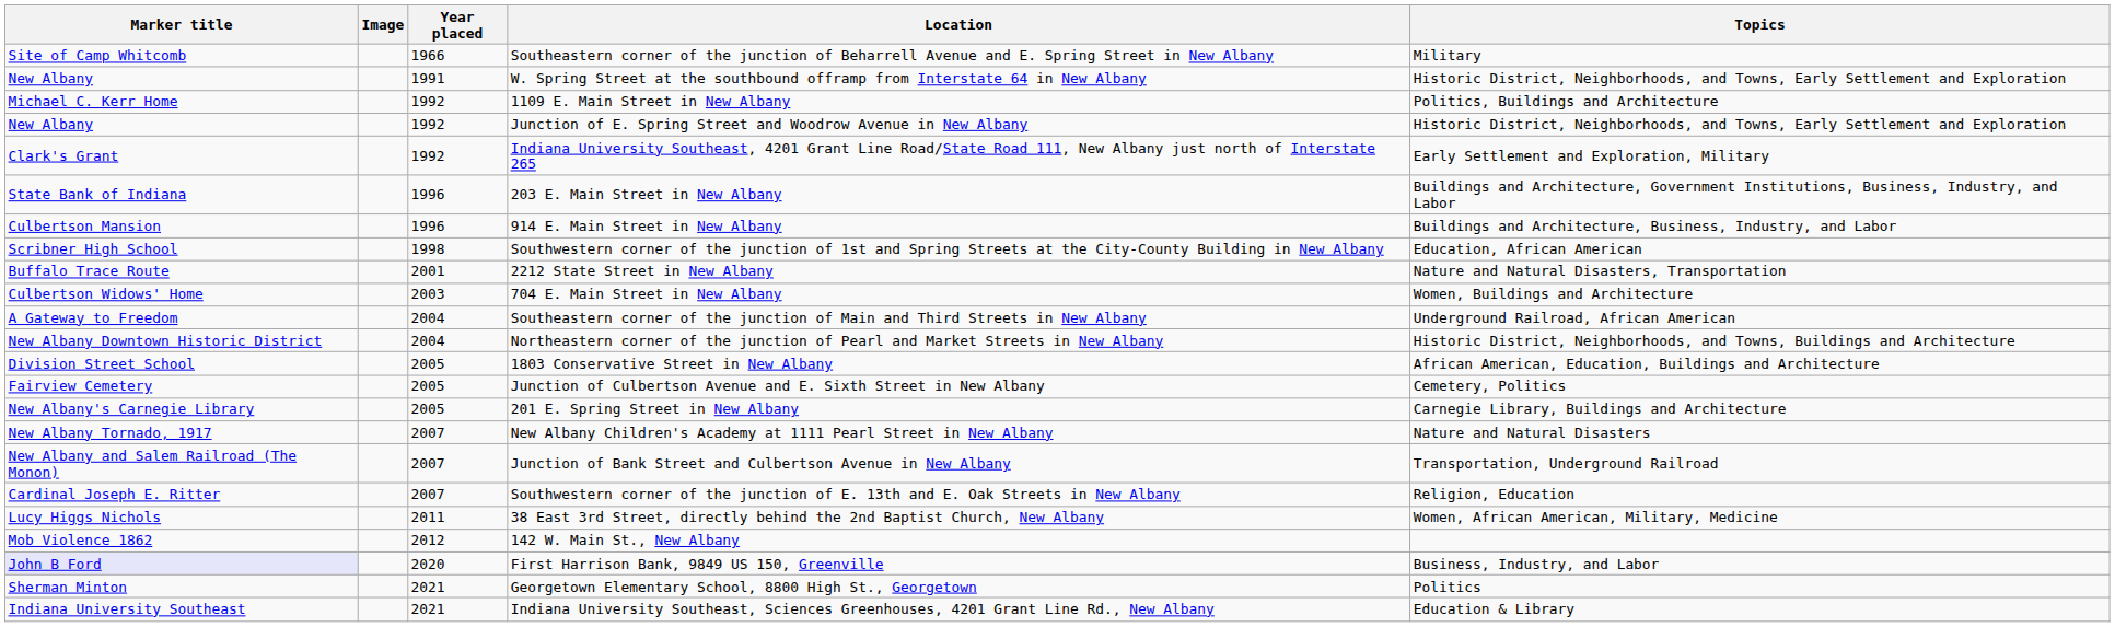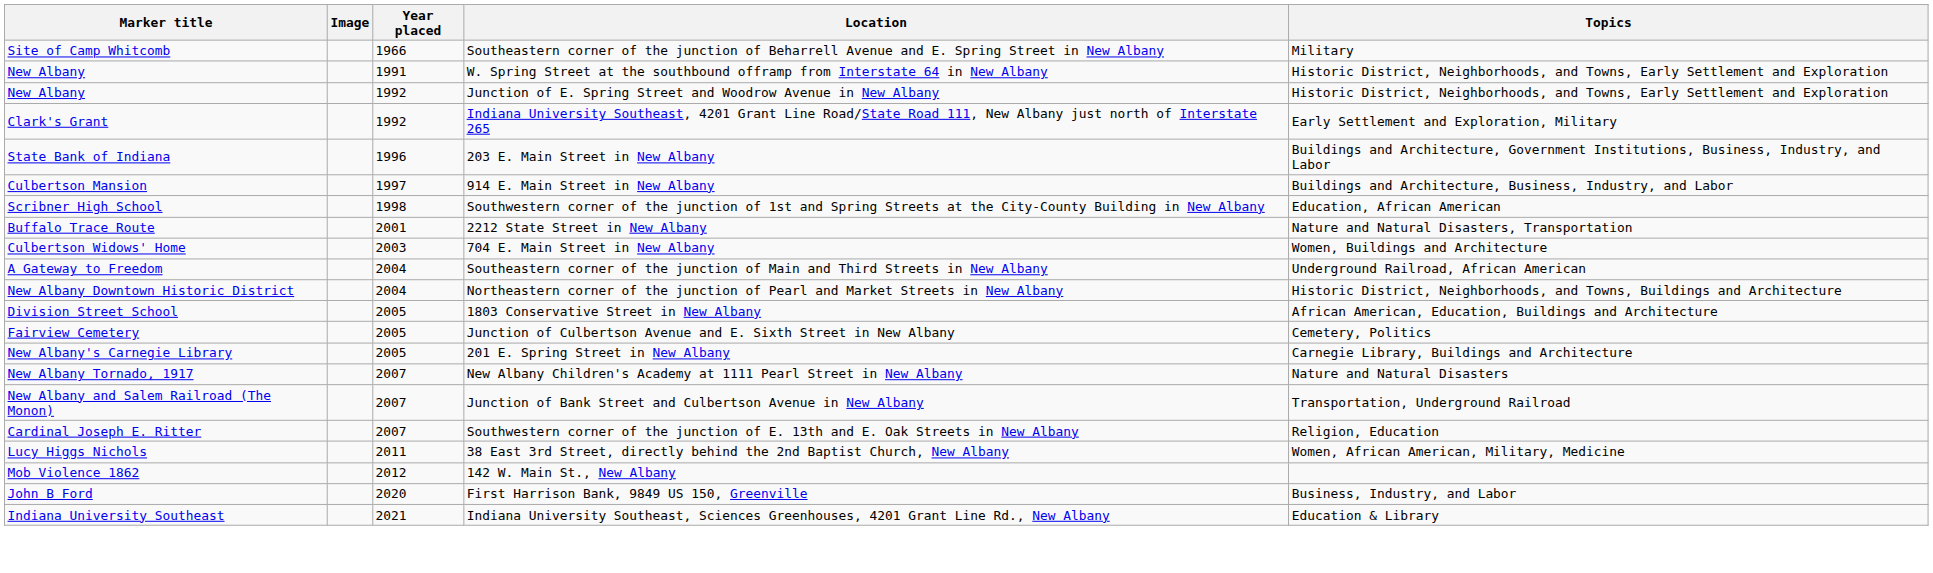 <table class="wikitable sortable" style="width:98%">
 <tr>
 <th>Marker title</th>
 <th class="unsortable">Image</th>
 <th>Year placed</th>
 <th>Location</th>
 <th>Topics</th>
 </tr>
 <tr>
 <td><a href='#'>Site of Camp Whitcomb</a></td>
 <td></td>
 <td>1966</td>
 <td>Southeastern corner of the junction of Beharrell Avenue and E. Spring Street in <a href='#'>New Albany</a><br><small></small></td>
 <td>Military</td>
 </tr>
 <tr ->
 <td><a href='#'>New Albany</a></td>
 <td></td>
 <td>1991</td>
 <td>W. Spring Street at the southbound offramp from <a href='#'>Interstate 64</a> in <a href='#'>New Albany</a><br><small></small></td>
 <td>Historic District, Neighborhoods, and Towns, Early Settlement and Exploration</td>
-</tr>
-<tr ->
-<td><a href='#'>Michael C. Kerr Home</a></td>
-<td></td>
-<td>1992</td>
-<td>1109 E. Main Street in <a href='#'>New Albany</a><br><small></small></td>
-<td>Politics, Buildings and Architecture</td>
 </tr>
 <tr ->
 <td><a href='#'>New Albany</a></td>
 <td></td>
 <td>1992</td>
 <td>Junction of E. Spring Street and Woodrow Avenue in <a href='#'>New Albany</a><br><small></small></td>
 <td>Historic District, Neighborhoods, and Towns, Early Settlement and Exploration</td>
 </tr>
 <tr ->
 <td><a href='#'>Clark's Grant</a></td>
 <td></td>
 <td>1992</td>
 <td><a href='#'>Indiana University Southeast</a>, 4201 Grant Line Road/<a href='#'>State Road 111</a>, New Albany just north of <a href='#'>Interstate 265</a><br><small></small></td>
 <td>Early Settlement and Exploration, Military</td>
 </tr>
 <tr ->
 <td><a href='#'>State Bank of Indiana</a></td>
 <td></td>
 <td>1996</td>
 <td>203 E. Main Street in <a href='#'>New Albany</a><br><small></small></td>
 <td>Buildings and Architecture, Government Institutions, Business, Industry, and Labor</td>
 </tr>
 <tr ->
 <td><a href='#'>Culbertson Mansion</a></td>
 <td></td>
-<td>1996</td>
+<td>1997</td>
 <td>914 E. Main Street in <a href='#'>New Albany</a><br><small></small></td>
 <td>Buildings and Architecture, Business, Industry, and Labor</td>
 </tr>
 <tr ->
 <td><a href='#'>Scribner High School</a></td>
 <td></td>
 <td>1998</td>
 <td>Southwestern corner of the junction of 1st and Spring Streets at the City-County Building in <a href='#'>New Albany</a><br><small></small></td>
 <td>Education, African American</td>
 </tr>
 <tr ->
 <td><a href='#'>Buffalo Trace Route</a></td>
 <td></td>
 <td>2001</td>
 <td>2212 State Street in <a href='#'>New Albany</a><br><small></small></td>
 <td>Nature and Natural Disasters, Transportation</td>
 </tr>
 <tr ->
 <td><a href='#'>Culbertson Widows' Home</a></td>
 <td></td>
 <td>2003</td>
 <td>704 E. Main Street in <a href='#'>New Albany</a><br><small></small></td>
 <td>Women, Buildings and Architecture</td>
 </tr>
 <tr ->
 <td><a href='#'>A Gateway to Freedom</a></td>
 <td></td>
 <td>2004</td>
 <td>Southeastern corner of the junction of Main and Third Streets in <a href='#'>New Albany</a><br><small></small></td>
 <td>Underground Railroad, African American</td>
 </tr>
 <tr ->
 <td><a href='#'>New Albany Downtown Historic District</a></td>
 <td></td>
 <td>2004</td>
 <td>Northeastern corner of the junction of Pearl and Market Streets in <a href='#'>New Albany</a><br><small></small></td>
 <td>Historic District, Neighborhoods, and Towns, Buildings and Architecture</td>
 </tr>
 <tr ->
 <td><a href='#'>Division Street School</a></td>
 <td></td>
 <td>2005</td>
 <td>1803 Conservative Street in <a href='#'>New Albany</a><br><small></small></td>
 <td>African American, Education, Buildings and Architecture</td>
 </tr>
 <tr ->
 <td><a href='#'>Fairview Cemetery</a></td>
 <td></td>
 <td>2005</td>
 <td>Junction of Culbertson Avenue and E. Sixth Street in New Albany<br><small></small></td>
 <td>Cemetery, Politics</td>
 </tr>
 <tr ->
 <td><a href='#'>New Albany's Carnegie Library</a></td>
 <td></td>
 <td>2005</td>
 <td>201 E. Spring Street in <a href='#'>New Albany</a><br><small></small></td>
 <td>Carnegie Library, Buildings and Architecture</td>
 </tr>
 <tr ->
 <td><a href='#'>New Albany Tornado, 1917</a></td>
 <td></td>
 <td>2007</td>
 <td>New Albany Children's Academy at 1111 Pearl Street in <a href='#'>New Albany</a><br><small></small></td>
 <td>Nature and Natural Disasters</td>
 </tr>
 <tr ->
 <td><a href='#'>New Albany and Salem Railroad (The Monon)</a></td>
 <td></td>
 <td>2007</td>
 <td>Junction of Bank Street and Culbertson Avenue in <a href='#'>New Albany</a><br><small></small></td>
 <td>Transportation, Underground Railroad</td>
 </tr>
 <tr ->
 <td><a href='#'>Cardinal Joseph E. Ritter</a></td>
 <td></td>
 <td>2007</td>
 <td>Southwestern corner of the junction of E. 13th and E. Oak Streets in <a href='#'>New Albany</a><br><small></small></td>
 <td>Religion, Education</td>
 </tr>
 <tr>
 <td><a href='#'>Lucy Higgs Nichols</a></td>
 <td></td>
 <td>2011</td>
 <td>38 East 3rd Street, directly behind the 2nd Baptist Church, <a href='#'>New Albany</a><br><small></small></td>
 <td>Women, African American, Military, Medicine</td>
 </tr>
 <tr>
 <td><a href='#'>Mob Violence 1862</a></td>
 <td></td>
 <td>2012</td>
 <td>142 W. Main St., <a href='#'>New Albany</a><br><small></small></td>
 <td></td>
 </tr>
 <tr>
-<td style="background: lavender;"><a href='#'>John B Ford</a></td>
+<td><a href='#'>John B Ford</a></td>
 <td></td>
 <td>2020</td>
 <td>First Harrison Bank, 9849 US 150, <a href='#'>Greenville</a><br><small></small></td>
 <td>Business, Industry, and Labor</td>
-</tr>
-<tr>
-<td><a href='#'>Sherman Minton</a></td>
-<td></td>
-<td>2021</td>
-<td>Georgetown Elementary School, 8800 High St., <a href='#'>Georgetown</a><br><small></small></td>
-<td>Politics</td>
 </tr>
 <tr>
 <td><a href='#'>Indiana University Southeast</a></td>
 <td></td>
 <td>2021</td>
 <td>Indiana University Southeast, Sciences Greenhouses, 4201 Grant Line Rd., <a href='#'>New Albany</a><br><small></small></td>
 <td>Education & Library</td>
 </tr>
 </table>
